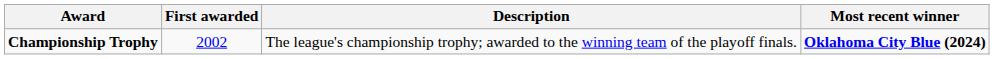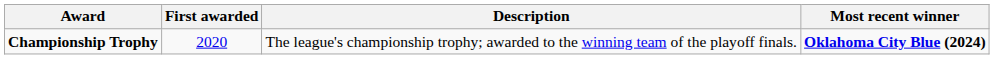 <table class="wikitable plainrowheaders sortable" summary="Image, Award (sortable), Created (sortable), Description, Most recent winner and Notes">
 <tr>
 <th scope="col">Award</th>
 <th scope="col">First awarded</th>
 <th scope="col" class="unsortable">Description</th>
 <th scope="col" class="unsortable">Most recent winner</th>
 </tr>
 <tr>
 <th scope="row" style="background-color:transparent;">Championship Trophy</th>
-<td align="center"><a href='#'>2002</a></td>
+<td align="center"><a href='#'>2020</a></td>
 <td>The league's championship trophy; awarded to the <a href='#'>winning team</a> of the playoff finals.</td>
 <td><strong><a href='#'>Oklahoma City Blue</a> (2024)</strong></td>
 </tr>
 </table>
